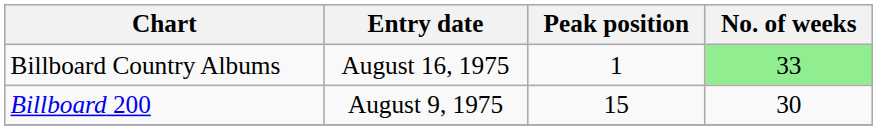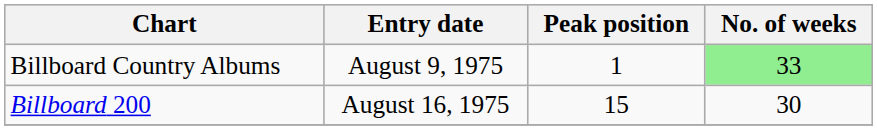 <table border=1 cellspacing=0 cellpadding=2 width="550px" class="wikitable">
 <tr>
 <th align="left">Chart</th>
 <th align="left">Entry date</th>
 <th align="left">Peak position</th>
 <th align="left">No. of weeks</th>
 </tr>
 <tr>
 <td align="left">Billboard Country Albums</td>
-<td align="center">August 16, 1975</td>
+<td align="center">August 9, 1975</td>
 <td align="center">1</td>
 <td align="center" style="background: lightgreen;">33</td>
 </tr>
 <tr>
 <td align="left"><a href='#'><em>Billboard</em> 200</a></td>
-<td align="center">August 9, 1975</td>
+<td align="center">August 16, 1975</td>
 <td align="center">15</td>
 <td align="center">30</td>
 </tr>
 <tr>
 </tr>
 </table>
